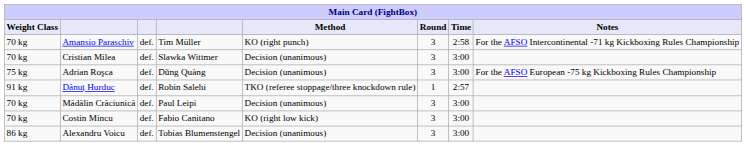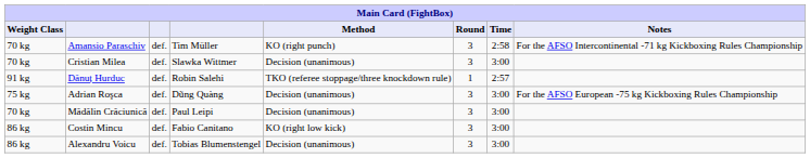 <table class="wikitable" style="font-size: 80%;">
 <tr>
 <th colspan="8" style="background-color: #ccf; color: #000080; text-align: center;"><strong>Main Card (FightBox)</strong></th>
 </tr>
 <tr>
 <th colspan="1" style="background-color: #E6E8FA; color: #000000; text-align: center;">Weight Class</th>
 <th colspan="1" style="background-color: #E6E8FA; color: #000000; text-align: center;"></th>
 <th colspan="1" style="background-color: #E6E8FA; color: #000000; text-align: center;"></th>
 <th colspan="1" style="background-color: #E6E8FA; color: #000000; text-align: center;"></th>
 <th colspan="1" style="background-color: #E6E8FA; color: #000000; text-align: center;">Method</th>
 <th colspan="1" style="background-color: #E6E8FA; color: #000000; text-align: center;">Round</th>
 <th colspan="1" style="background-color: #E6E8FA; color: #000000; text-align: center;">Time</th>
 <th colspan="1" style="background-color: #E6E8FA; color: #000000; text-align: center;">Notes</th>
 </tr>
 <tr>
 <td>70 kg</td>
 <td> <a href='#'>Amansio Paraschiv</a></td>
 <td align=center>def.</td>
 <td> Tim Müller</td>
 <td>KO (right punch)</td>
 <td align=center>3</td>
 <td align=center>2:58</td>
 <td>For the <a href='#'>AFSO</a> Intercontinental -71 kg Kickboxing Rules Championship</td>
 </tr>
 <tr>
 <td>70 kg</td>
 <td> Cristian Milea</td>
 <td align=center>def.</td>
 <td> Slawka Wittmer</td>
 <td>Decision (unanimous)</td>
 <td align=center>3</td>
 <td align=center>3:00</td>
 <td></td>
 </tr>
 <tr>
+<td>91 kg</td>
+<td> <a href='#'>Dănuț Hurduc</a></td>
+<td align=center>def.</td>
+<td> Robin Salehi</td>
+<td>TKO (referee stoppage/three knockdown rule)</td>
+<td align=center>1</td>
+<td align=center>2:57</td>
+<td></td>
+</tr>
+<tr>
 <td>75 kg</td>
 <td> Adrian Roşca</td>
 <td align=center>def.</td>
 <td> Dũng Quàng</td>
 <td>Decision (unanimous)</td>
 <td align=center>3</td>
 <td align=center>3:00</td>
 <td>For the <a href='#'>AFSO</a> European -75 kg Kickboxing Rules Championship</td>
-</tr>
-<tr>
-<td>91 kg</td>
-<td> <a href='#'>Dănuț Hurduc</a></td>
-<td align=center>def.</td>
-<td> Robin Salehi</td>
-<td>TKO (referee stoppage/three knockdown rule)</td>
-<td align=center>1</td>
-<td align=center>2:57</td>
-<td></td>
 </tr>
 <tr>
 <td>70 kg</td>
 <td> Mădălin Crăciunică</td>
 <td align=center>def.</td>
 <td> Paul Leipi</td>
 <td>Decision (unanimous)</td>
 <td align=center>3</td>
 <td align=center>3:00</td>
 <td></td>
 </tr>
 <tr>
-<td>70 kg</td>
+<td>86 kg</td>
 <td> Costin Mincu</td>
 <td align=center>def.</td>
 <td> Fabio Canitano</td>
 <td>KO (right low kick)</td>
 <td align=center>3</td>
 <td align=center>3:00</td>
 <td></td>
 </tr>
 <tr>
 <td>86 kg</td>
 <td> Alexandru Voicu</td>
 <td align=center>def.</td>
 <td> Tobias Blumenstengel</td>
 <td>Decision (unanimous)</td>
 <td align=center>3</td>
 <td align=center>3:00</td>
 <td></td>
 </tr>
 </table>
